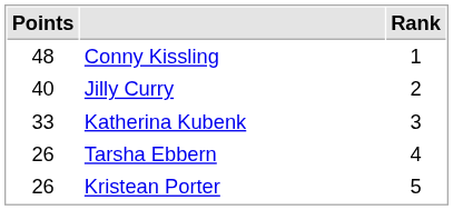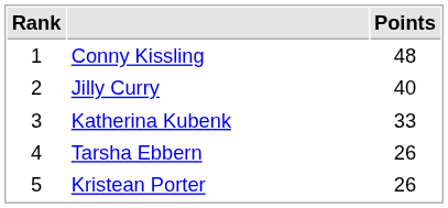 <table cellspacing="1" cellpadding="3" style="border:1px solid #AAAAAA;font-size:86%">
 <tr bgcolor="#E4E4E4">
+<th style="border-bottom:1px solid #AAAAAA" width=10>Rank</th>
+<th style="border-bottom:1px solid #AAAAAA" width=200></th>
 <th style="border-bottom:1px solid #AAAAAA" width=20>Points</th>
-<th style="border-bottom:1px solid #AAAAAA" width=200></th>
-<th style="border-bottom:1px solid #AAAAAA" width=10>Rank</th>
 </tr>
 <tr>
+<td align="center">1</td>
+<td> <a href='#'>Conny Kissling</a></td>
 <td align=center>48</td>
-<td> <a href='#'>Conny Kissling</a></td>
-<td align="center">1</td>
 </tr>
 <tr>
+<td align="center">2</td>
+<td> <a href='#'>Jilly Curry</a></td>
 <td align=center>40</td>
-<td> <a href='#'>Jilly Curry</a></td>
-<td align="center">2</td>
 </tr>
 <tr>
+<td align="center">3</td>
+<td> <a href='#'>Katherina Kubenk</a></td>
 <td align=center>33</td>
-<td> <a href='#'>Katherina Kubenk</a></td>
-<td align="center">3</td>
 </tr>
 <tr>
+<td align="center">4</td>
+<td> <a href='#'>Tarsha Ebbern</a></td>
 <td align=center>26</td>
-<td> <a href='#'>Tarsha Ebbern</a></td>
-<td align="center">4</td>
 </tr>
 <tr>
+<td align="center">5</td>
+<td> <a href='#'>Kristean Porter</a></td>
 <td align=center>26</td>
-<td> <a href='#'>Kristean Porter</a></td>
-<td align="center">5</td>
 </tr>
 </table>
